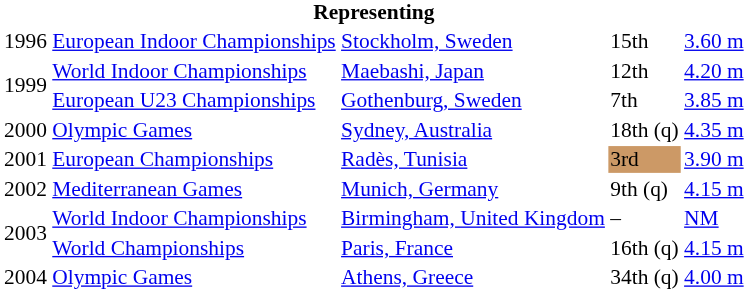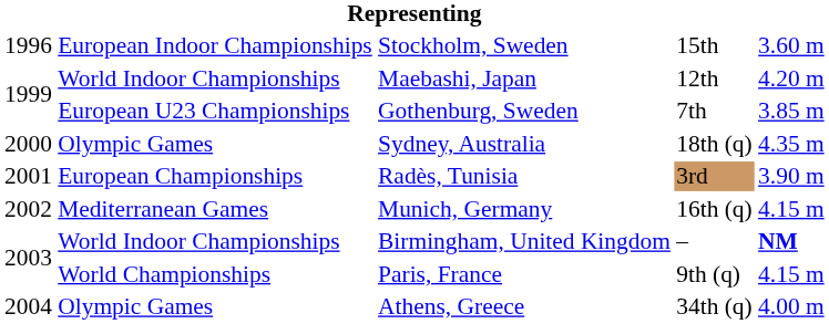 <table>
 <tr>
 <th colspan="5">Representing </th>
 </tr>
 <tr>
 <td>1996</td>
 <td><a href='#'>European Indoor Championships</a></td>
 <td><a href='#'>Stockholm, Sweden</a></td>
 <td>15th</td>
 <td><a href='#'>3.60 m</a></td>
 </tr>
 <tr>
 <td rowspan=2>1999</td>
 <td><a href='#'>World Indoor Championships</a></td>
 <td><a href='#'>Maebashi, Japan</a></td>
 <td>12th</td>
 <td><a href='#'>4.20 m</a></td>
 </tr>
 <tr>
 <td><a href='#'>European U23 Championships</a></td>
 <td><a href='#'>Gothenburg, Sweden</a></td>
 <td>7th</td>
 <td><a href='#'>3.85 m</a></td>
 </tr>
 <tr>
 <td>2000</td>
 <td><a href='#'>Olympic Games</a></td>
 <td><a href='#'>Sydney, Australia</a></td>
 <td>18th (q)</td>
 <td><a href='#'>4.35 m</a></td>
 </tr>
 <tr>
 <td>2001</td>
 <td><a href='#'>European Championships</a></td>
 <td><a href='#'>Radès, Tunisia</a></td>
 <td bgcolor=cc9966>3rd</td>
 <td><a href='#'>3.90 m</a></td>
 </tr>
 <tr>
 <td>2002</td>
 <td><a href='#'>Mediterranean Games</a></td>
 <td><a href='#'>Munich, Germany</a></td>
-<td>9th (q)</td>
+<td>16th (q)</td>
 <td><a href='#'>4.15 m</a></td>
 </tr>
 <tr>
 <td rowspan=2>2003</td>
 <td><a href='#'>World Indoor Championships</a></td>
 <td><a href='#'>Birmingham, United Kingdom</a></td>
 <td>–</td>
-<td><a href='#'>NM</a></td>
+<td><strong><a href='#'>NM</a></strong></td>
 </tr>
 <tr>
 <td><a href='#'>World Championships</a></td>
 <td><a href='#'>Paris, France</a></td>
-<td>16th (q)</td>
+<td>9th (q)</td>
 <td><a href='#'>4.15 m</a></td>
 </tr>
 <tr>
 <td>2004</td>
 <td><a href='#'>Olympic Games</a></td>
 <td><a href='#'>Athens, Greece</a></td>
 <td>34th (q)</td>
 <td><a href='#'>4.00 m</a></td>
 </tr>
 </table>
